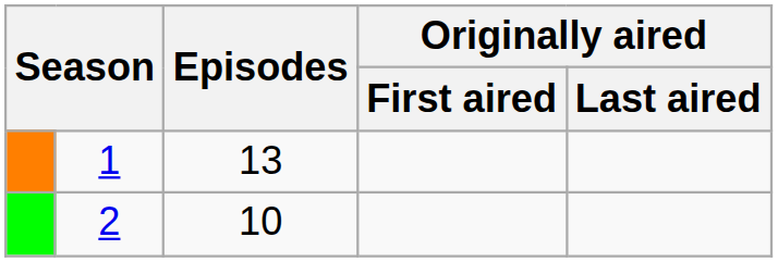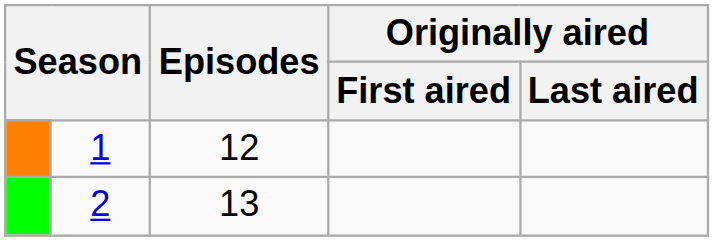 <table class="wikitable plainrowheaders" style="text-align:center;">
 <tr>
 <th scope="col" colspan="2" rowspan="2">Season</th>
 <th scope="col" rowspan="2">Episodes</th>
 <th scope="col" colspan="2">Originally aired</th>
 </tr>
 <tr>
 <th scope="col">First aired</th>
 <th scope="col">Last aired</th>
 </tr>
 <tr>
 <td scope="row" style="background-color:#FF7F00;"></td>
 <td><a href='#'>1</a></td>
-<td>13</td>
+<td>12</td>
 <td></td>
 <td></td>
 </tr>
 <tr>
 <td scope="row" style="background-color:#00FF00"></td>
 <td><a href='#'>2</a></td>
-<td>10</td>
+<td>13</td>
 <td></td>
 <td></td>
 </tr>
 </table>
